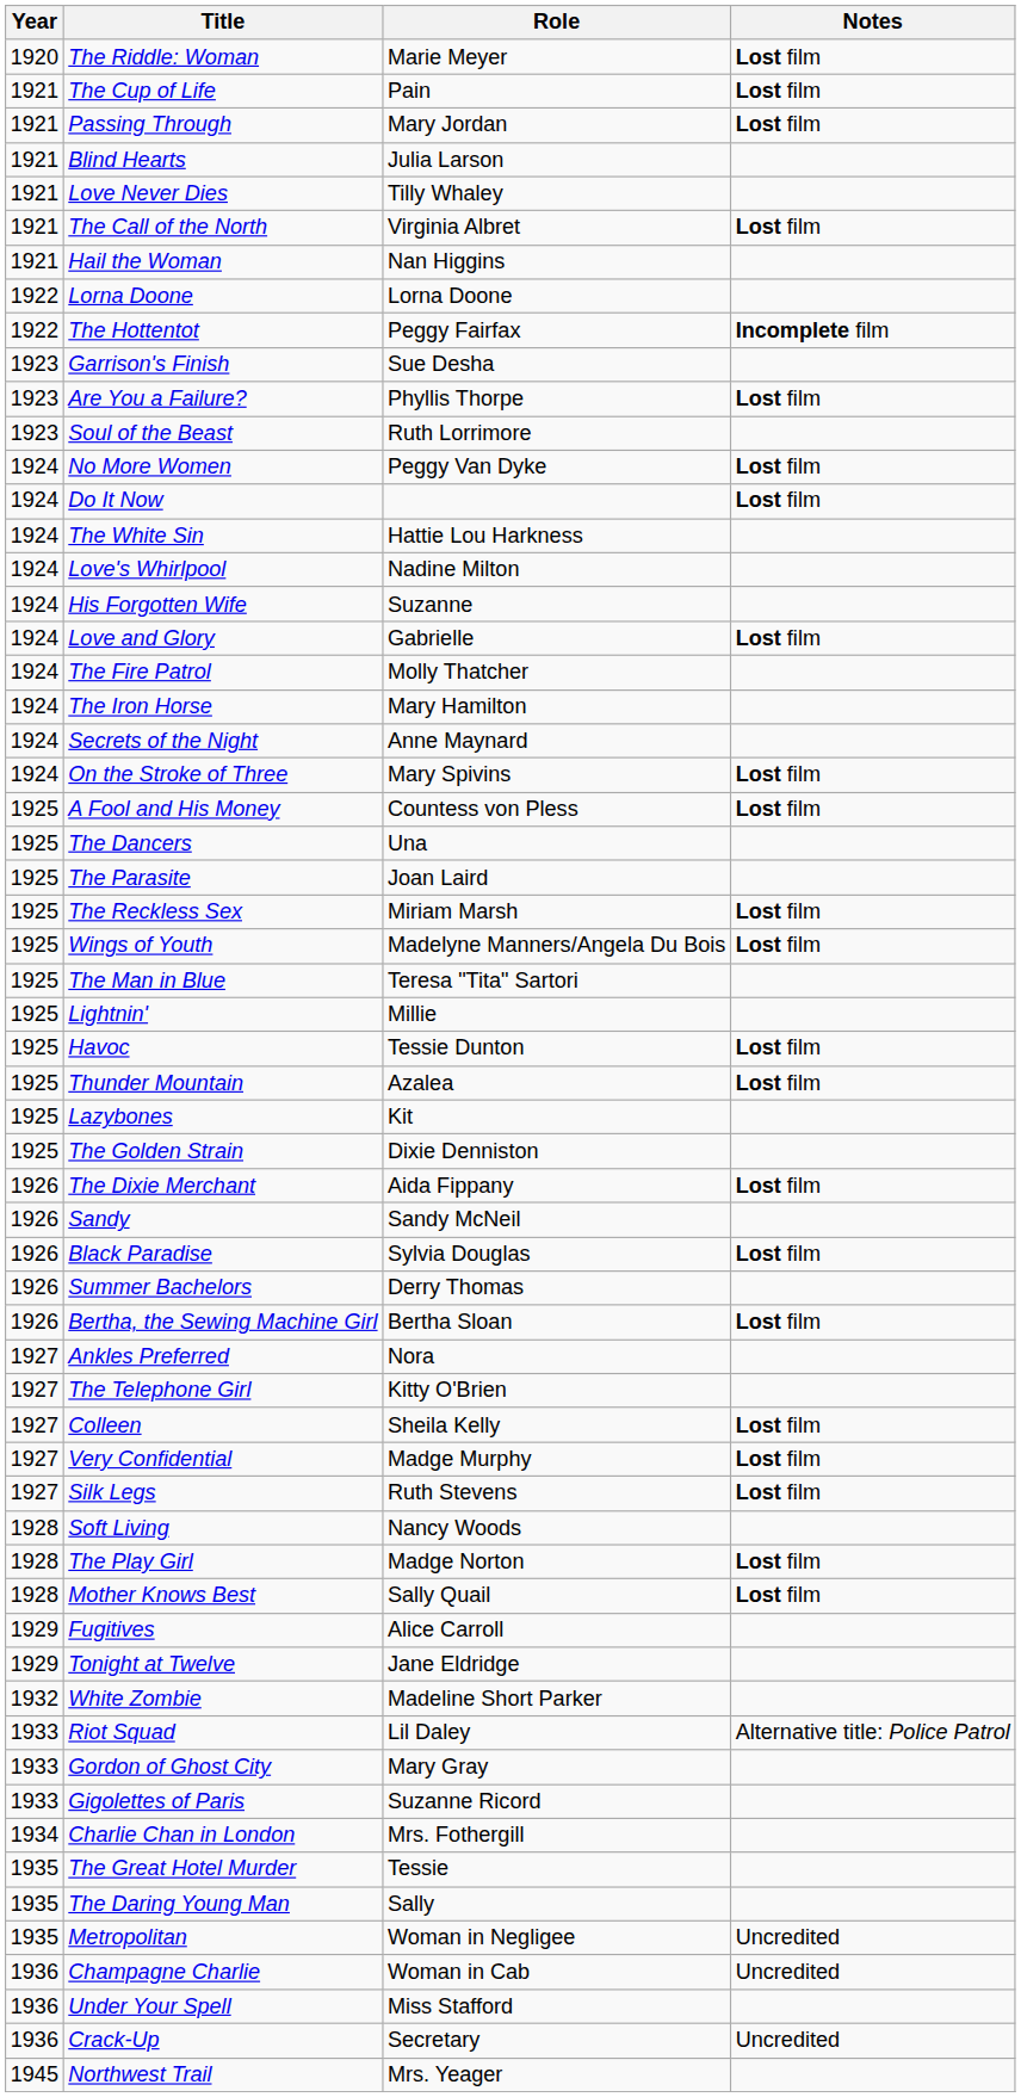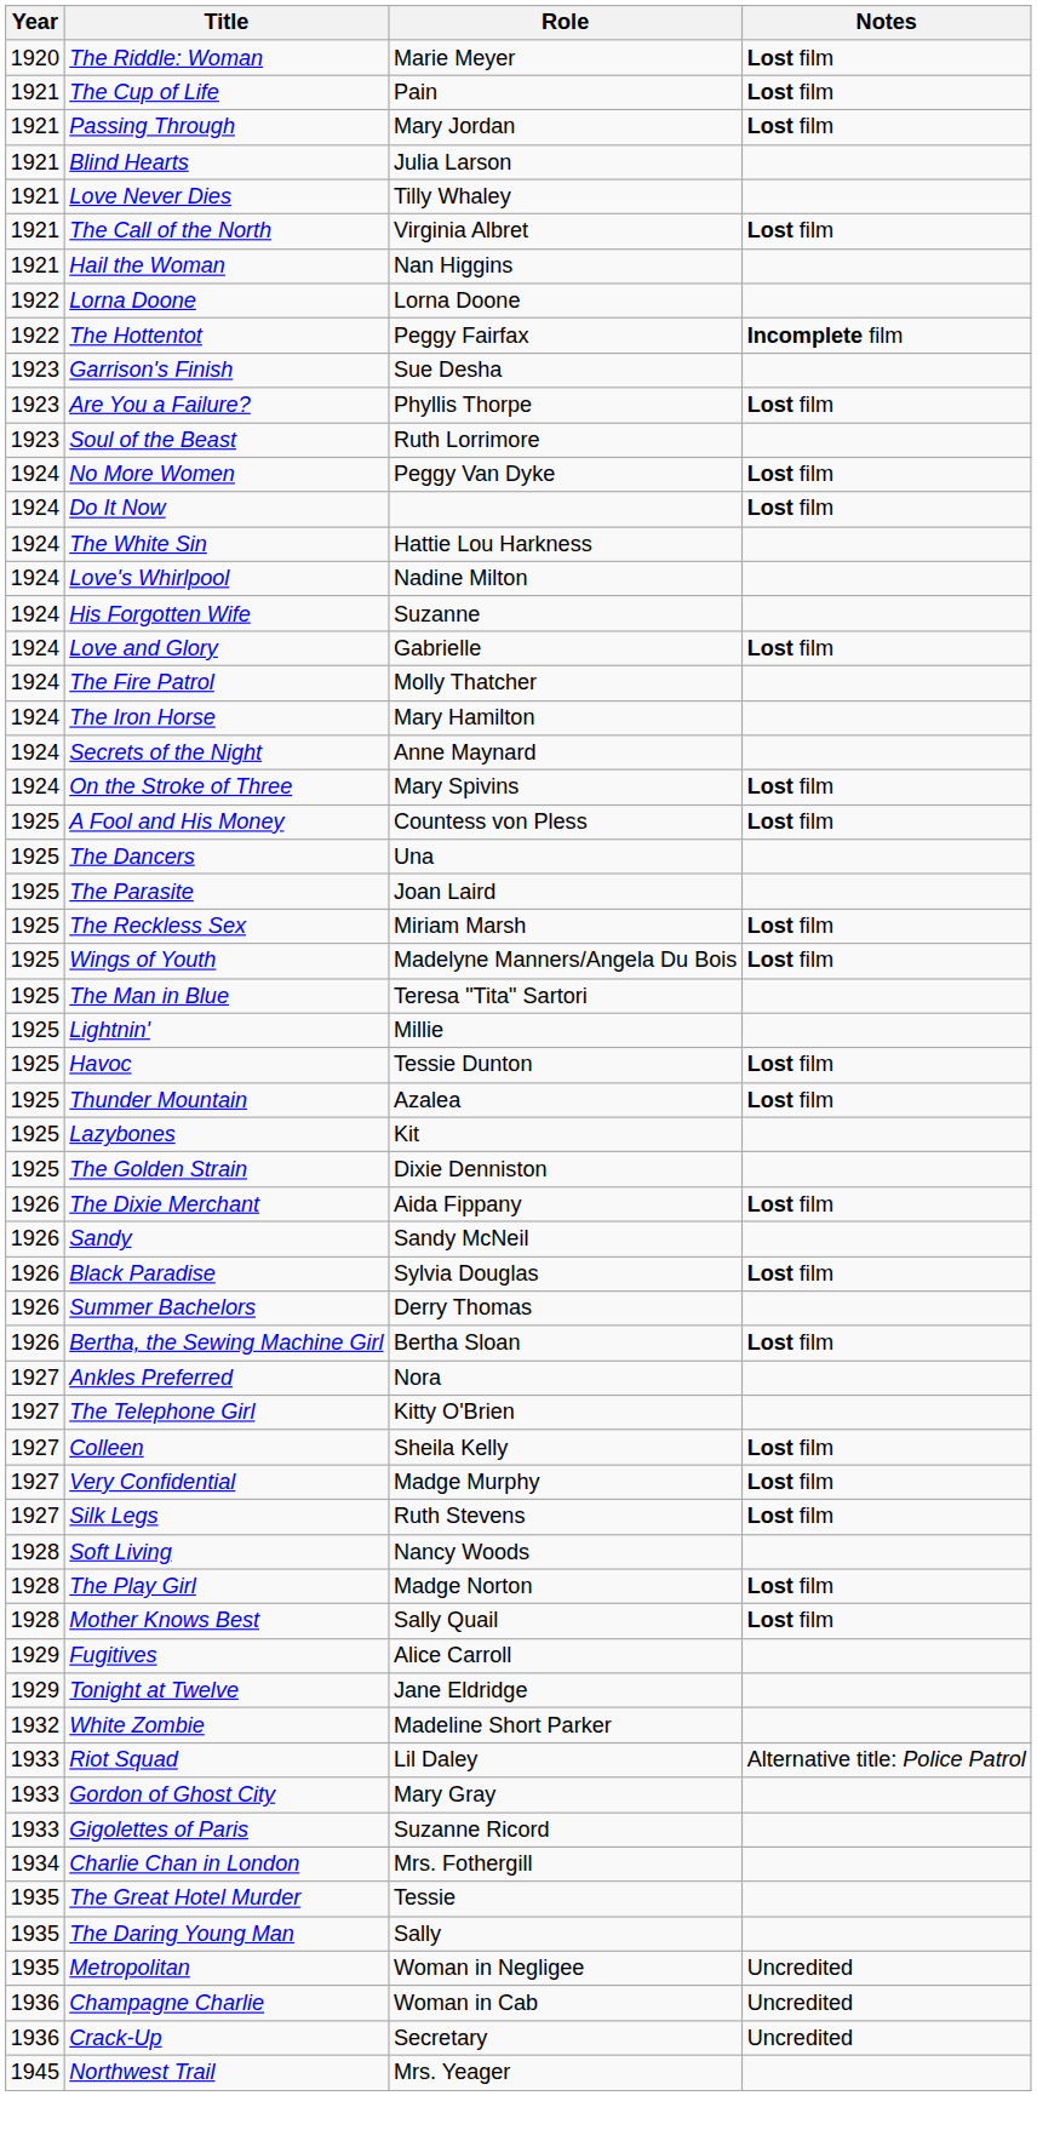 <table class="wikitable sortable">
 <tr>
 <th>Year</th>
 <th>Title</th>
 <th>Role</th>
 <th class="unsortable">Notes</th>
 </tr>
 <tr>
 <td>1920</td>
 <td><em><a href='#'>The Riddle: Woman</a></em></td>
 <td>Marie Meyer</td>
 <td><strong>Lost</strong> film</td>
 </tr>
 <tr>
 <td>1921</td>
 <td><em><a href='#'>The Cup of Life</a></em></td>
 <td>Pain</td>
 <td><strong>Lost</strong> film</td>
 </tr>
 <tr>
 <td>1921</td>
 <td><em><a href='#'>Passing Through</a></em></td>
 <td>Mary Jordan</td>
 <td><strong>Lost</strong> film</td>
 </tr>
 <tr>
 <td>1921</td>
 <td><em><a href='#'>Blind Hearts</a></em></td>
 <td>Julia Larson</td>
 <td></td>
 </tr>
 <tr>
 <td>1921</td>
 <td><em><a href='#'>Love Never Dies</a></em></td>
 <td>Tilly Whaley</td>
 <td></td>
 </tr>
 <tr>
 <td>1921</td>
 <td><em><a href='#'>The Call of the North</a></em></td>
 <td>Virginia Albret</td>
 <td><strong>Lost</strong> film</td>
 </tr>
 <tr>
 <td>1921</td>
 <td><em><a href='#'>Hail the Woman</a></em></td>
 <td>Nan Higgins</td>
 <td></td>
 </tr>
 <tr>
 <td>1922</td>
 <td><em><a href='#'>Lorna Doone</a></em></td>
 <td>Lorna Doone</td>
 <td></td>
 </tr>
 <tr>
 <td>1922</td>
 <td><em><a href='#'>The Hottentot</a></em></td>
 <td>Peggy Fairfax</td>
 <td><strong>Incomplete</strong> film</td>
 </tr>
 <tr>
 <td>1923</td>
 <td><em><a href='#'>Garrison's Finish</a></em></td>
 <td>Sue Desha</td>
 <td></td>
 </tr>
 <tr>
 <td>1923</td>
 <td><em><a href='#'>Are You a Failure?</a></em></td>
 <td>Phyllis Thorpe</td>
 <td><strong>Lost</strong> film</td>
 </tr>
 <tr>
 <td>1923</td>
 <td><em><a href='#'>Soul of the Beast</a></em></td>
 <td>Ruth Lorrimore</td>
 <td></td>
 </tr>
 <tr>
 <td>1924</td>
 <td><em><a href='#'>No More Women</a></em></td>
 <td>Peggy Van Dyke</td>
 <td><strong>Lost</strong> film</td>
 </tr>
 <tr>
 <td>1924</td>
 <td><em><a href='#'>Do It Now</a></em></td>
 <td></td>
 <td><strong>Lost</strong> film</td>
 </tr>
 <tr>
 <td>1924</td>
 <td><em><a href='#'>The White Sin</a></em></td>
 <td>Hattie Lou Harkness</td>
 <td></td>
 </tr>
 <tr>
 <td>1924</td>
 <td><em><a href='#'>Love's Whirlpool</a></em></td>
 <td>Nadine Milton</td>
 <td></td>
 </tr>
 <tr>
 <td>1924</td>
 <td><em><a href='#'>His Forgotten Wife</a></em></td>
 <td>Suzanne</td>
 <td></td>
 </tr>
 <tr>
 <td>1924</td>
 <td><em><a href='#'>Love and Glory</a></em></td>
 <td>Gabrielle</td>
 <td><strong>Lost</strong> film</td>
 </tr>
 <tr>
 <td>1924</td>
 <td><em><a href='#'>The Fire Patrol</a></em></td>
 <td>Molly Thatcher</td>
 <td></td>
 </tr>
 <tr>
 <td>1924</td>
 <td><em><a href='#'>The Iron Horse</a></em></td>
 <td>Mary Hamilton</td>
 <td></td>
 </tr>
 <tr>
 <td>1924</td>
 <td><em><a href='#'>Secrets of the Night</a></em></td>
 <td>Anne Maynard</td>
 <td></td>
 </tr>
 <tr>
 <td>1924</td>
 <td><em><a href='#'>On the Stroke of Three</a></em></td>
 <td>Mary Spivins</td>
 <td><strong>Lost</strong> film</td>
 </tr>
 <tr>
 <td>1925</td>
 <td><em><a href='#'>A Fool and His Money</a></em></td>
 <td>Countess von Pless</td>
 <td><strong>Lost</strong> film</td>
 </tr>
 <tr>
 <td>1925</td>
 <td><em><a href='#'>The Dancers</a></em></td>
 <td>Una</td>
 <td></td>
 </tr>
 <tr>
 <td>1925</td>
 <td><em><a href='#'>The Parasite</a></em></td>
 <td>Joan Laird</td>
 <td></td>
 </tr>
 <tr>
 <td>1925</td>
 <td><em><a href='#'>The Reckless Sex</a></em></td>
 <td>Miriam Marsh</td>
 <td><strong>Lost</strong> film</td>
 </tr>
 <tr>
 <td>1925</td>
 <td><em><a href='#'>Wings of Youth</a></em></td>
 <td>Madelyne Manners/Angela Du Bois</td>
 <td><strong>Lost</strong> film</td>
 </tr>
 <tr>
 <td>1925</td>
 <td><em><a href='#'>The Man in Blue</a></em></td>
 <td>Teresa "Tita" Sartori</td>
 <td></td>
 </tr>
 <tr>
 <td>1925</td>
 <td><em><a href='#'>Lightnin'</a></em></td>
 <td>Millie</td>
 <td></td>
 </tr>
 <tr>
 <td>1925</td>
 <td><em><a href='#'>Havoc</a></em></td>
 <td>Tessie Dunton</td>
 <td><strong>Lost</strong> film</td>
 </tr>
 <tr>
 <td>1925</td>
 <td><em><a href='#'>Thunder Mountain</a></em></td>
 <td>Azalea</td>
 <td><strong>Lost</strong> film</td>
 </tr>
 <tr>
 <td>1925</td>
 <td><em><a href='#'>Lazybones</a></em></td>
 <td>Kit</td>
 <td></td>
 </tr>
 <tr>
 <td>1925</td>
 <td><em><a href='#'>The Golden Strain</a></em></td>
 <td>Dixie Denniston</td>
 <td></td>
 </tr>
 <tr>
 <td>1926</td>
 <td><em><a href='#'>The Dixie Merchant</a></em></td>
 <td>Aida Fippany</td>
 <td><strong>Lost</strong> film</td>
 </tr>
 <tr>
 <td>1926</td>
 <td><em><a href='#'>Sandy</a></em></td>
 <td>Sandy McNeil</td>
 <td></td>
 </tr>
 <tr>
 <td>1926</td>
 <td><em><a href='#'>Black Paradise</a></em></td>
 <td>Sylvia Douglas</td>
 <td><strong>Lost</strong> film</td>
 </tr>
 <tr>
 <td>1926</td>
 <td><em><a href='#'>Summer Bachelors</a></em></td>
 <td>Derry Thomas</td>
 <td></td>
 </tr>
 <tr>
 <td>1926</td>
 <td><em><a href='#'>Bertha, the Sewing Machine Girl</a></em></td>
 <td>Bertha Sloan</td>
 <td><strong>Lost</strong> film</td>
 </tr>
 <tr>
 <td>1927</td>
 <td><em><a href='#'>Ankles Preferred</a></em></td>
 <td>Nora</td>
 <td></td>
 </tr>
 <tr>
 <td>1927</td>
 <td><em><a href='#'>The Telephone Girl</a></em></td>
 <td>Kitty O'Brien</td>
 <td></td>
 </tr>
 <tr>
 <td>1927</td>
 <td><em><a href='#'>Colleen</a></em></td>
 <td>Sheila Kelly</td>
 <td><strong>Lost</strong> film</td>
 </tr>
 <tr>
 <td>1927</td>
 <td><em><a href='#'>Very Confidential</a></em></td>
 <td>Madge Murphy</td>
 <td><strong>Lost</strong> film</td>
 </tr>
 <tr>
 <td>1927</td>
 <td><em><a href='#'>Silk Legs</a></em></td>
 <td>Ruth Stevens</td>
 <td><strong>Lost</strong> film</td>
 </tr>
 <tr>
 <td>1928</td>
 <td><em><a href='#'>Soft Living</a></em></td>
 <td>Nancy Woods</td>
 <td></td>
 </tr>
 <tr>
 <td>1928</td>
 <td><em><a href='#'>The Play Girl</a></em></td>
 <td>Madge Norton</td>
 <td><strong>Lost</strong> film</td>
 </tr>
 <tr>
 <td>1928</td>
 <td><em><a href='#'>Mother Knows Best</a></em></td>
 <td>Sally Quail</td>
 <td><strong>Lost</strong> film</td>
 </tr>
 <tr>
 <td>1929</td>
 <td><em><a href='#'>Fugitives</a></em></td>
 <td>Alice Carroll</td>
 <td></td>
 </tr>
 <tr>
 <td>1929</td>
 <td><em><a href='#'>Tonight at Twelve</a></em></td>
 <td>Jane Eldridge</td>
 <td></td>
 </tr>
 <tr>
 <td>1932</td>
 <td><em><a href='#'>White Zombie</a></em></td>
 <td>Madeline Short Parker</td>
 <td></td>
 </tr>
 <tr>
 <td>1933</td>
 <td><em><a href='#'>Riot Squad</a></em></td>
 <td>Lil Daley</td>
 <td>Alternative title: <em>Police Patrol</em></td>
 </tr>
 <tr>
 <td>1933</td>
 <td><em><a href='#'>Gordon of Ghost City</a></em></td>
 <td>Mary Gray</td>
 <td></td>
 </tr>
 <tr>
 <td>1933</td>
 <td><em><a href='#'>Gigolettes of Paris</a></em></td>
 <td>Suzanne Ricord</td>
 <td></td>
 </tr>
 <tr>
 <td>1934</td>
 <td><em><a href='#'>Charlie Chan in London</a></em></td>
 <td>Mrs. Fothergill</td>
 <td></td>
 </tr>
 <tr>
 <td>1935</td>
 <td><em><a href='#'>The Great Hotel Murder</a></em></td>
 <td>Tessie</td>
 <td></td>
 </tr>
 <tr>
 <td>1935</td>
 <td><em><a href='#'>The Daring Young Man</a></em></td>
 <td>Sally</td>
 <td></td>
 </tr>
 <tr>
 <td>1935</td>
 <td><em><a href='#'>Metropolitan</a></em></td>
 <td>Woman in Negligee</td>
 <td>Uncredited</td>
 </tr>
 <tr>
 <td>1936</td>
 <td><em><a href='#'>Champagne Charlie</a></em></td>
 <td>Woman in Cab</td>
 <td>Uncredited</td>
 </tr>
 <tr>
 <td>1936</td>
-<td><em><a href='#'>Under Your Spell</a></em></td>
-<td>Miss Stafford</td>
-<td></td>
-</tr>
-<tr>
-<td>1936</td>
 <td><em><a href='#'>Crack-Up</a></em></td>
 <td>Secretary</td>
 <td>Uncredited</td>
 </tr>
 <tr>
 <td>1945</td>
 <td><em><a href='#'>Northwest Trail</a></em></td>
 <td>Mrs. Yeager</td>
 <td></td>
 </tr>
 <tr>
 </tr>
 </table>
